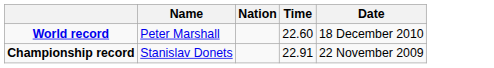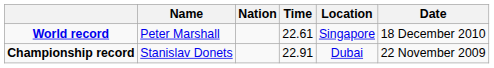 <table class=wikitable style=text-align:center>
 <tr>
 <th></th>
 <th>Name</th>
 <th>Nation</th>
 <th>Time</th>
+<th>Location</th>
 <th>Date</th>
 </tr>
 <tr>
 <td><strong><a href='#'>World record</a></strong></td>
 <td align=left><a href='#'>Peter Marshall</a></td>
 <td align=left></td>
-<td align=left>22.60</td>
+<td align=left>22.61</td>
+<td><a href='#'>Singapore</a></td>
 <td>18 December 2010</td>
 </tr>
 <tr>
 <td><strong>Championship record</strong></td>
 <td align=left><a href='#'>Stanislav Donets</a></td>
 <td align=left></td>
 <td align=left>22.91</td>
+<td><a href='#'>Dubai</a></td>
 <td>22 November 2009</td>
 </tr>
 </table>
